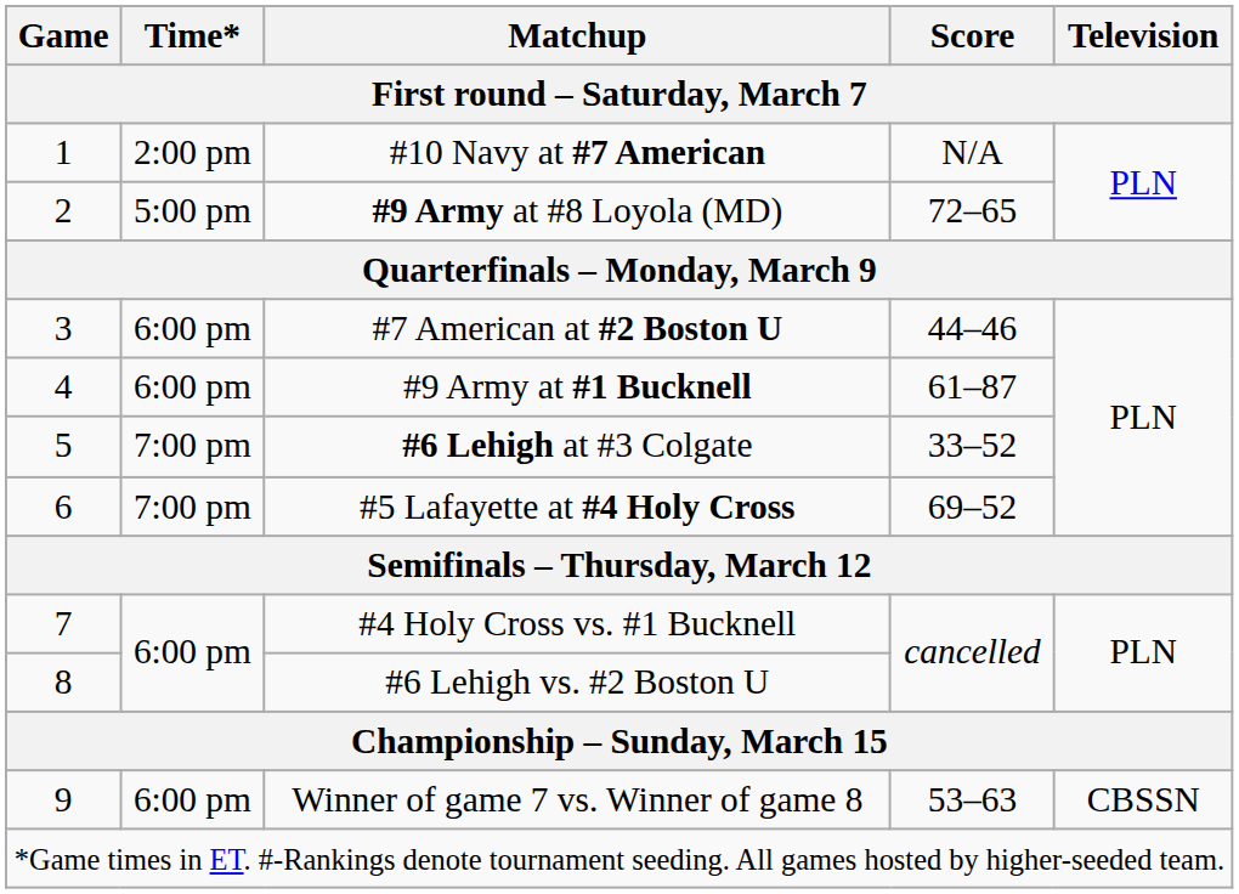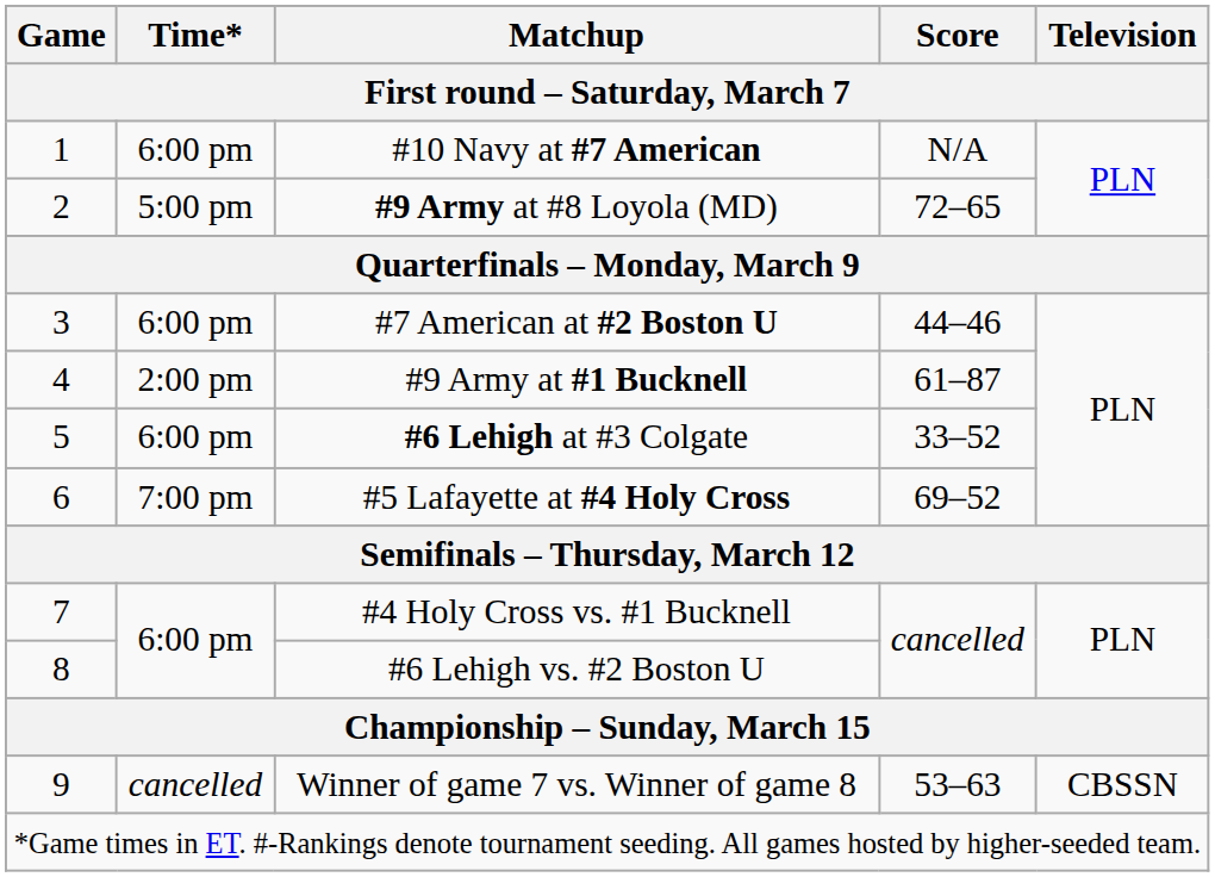 <table class="wikitable" style="text-align:center;font-size: 95%">
 <tr>
 <th>Game</th>
 <th>Time*</th>
 <th>Matchup</th>
 <th>Score</th>
 <th>Television</th>
 </tr>
 <tr>
 <th colspan=5>First round – Saturday, March 7</th>
 </tr>
 <tr>
 <td>1</td>
-<td>2:00 pm</td>
+<td>6:00 pm</td>
 <td>#10 Navy at <strong>#7 American</strong></td>
 <td>N/A</td>
 <td rowspan=2><a href='#'>PLN</a></td>
 </tr>
 <tr>
 <td>2</td>
 <td>5:00 pm</td>
 <td><strong>#9 Army</strong> at #8 Loyola (MD)</td>
 <td>72–65</td>
 </tr>
 <tr>
 <th colspan=5>Quarterfinals – Monday, March 9</th>
 </tr>
 <tr>
 <td>3</td>
 <td>6:00 pm</td>
 <td>#7 American at <strong>#2 Boston U</strong></td>
 <td>44–46</td>
 <td rowspan=4>PLN</td>
 </tr>
 <tr>
 <td>4</td>
-<td>6:00 pm</td>
+<td>2:00 pm</td>
 <td>#9 Army at <strong>#1 Bucknell</strong></td>
 <td>61–87</td>
 </tr>
 <tr>
 <td>5</td>
-<td>7:00 pm</td>
+<td>6:00 pm</td>
 <td><strong>#6 Lehigh</strong> at #3 Colgate</td>
 <td>33–52</td>
 </tr>
 <tr>
 <td>6</td>
 <td>7:00 pm</td>
 <td>#5 Lafayette at <strong>#4 Holy Cross</strong></td>
 <td>69–52</td>
 </tr>
 <tr>
 <th colspan=5>Semifinals – Thursday, March 12</th>
 </tr>
 <tr>
 <td>7</td>
 <td rowspan=2>6:00 pm</td>
 <td>#4 Holy Cross vs. #1 Bucknell</td>
 <td rowspan=2><em>cancelled</em></td>
 <td rowspan=2>PLN</td>
 </tr>
 <tr>
 <td>8</td>
 <td>#6 Lehigh vs. #2 Boston U</td>
 </tr>
 <tr>
 <th colspan=5>Championship – Sunday, March 15</th>
 </tr>
 <tr>
 <td>9</td>
-<td>6:00 pm</td>
+<td><em>cancelled</em></td>
 <td>Winner of game 7 vs. Winner of game 8</td>
 <td>53–63</td>
 <td>CBSSN</td>
 </tr>
 <tr>
 <td colspan=5><small>*Game times in <a href='#'>ET</a>. #-Rankings denote tournament seeding. All games hosted by higher-seeded team.</small></td>
 </tr>
 </table>
